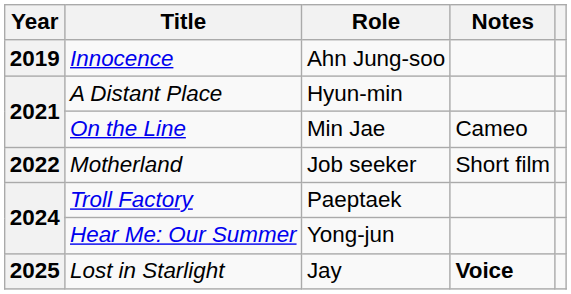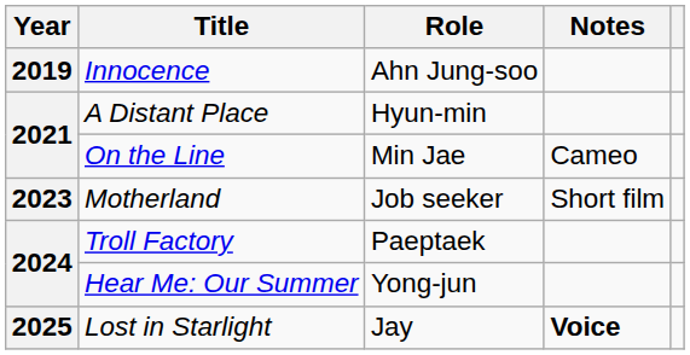 <table class="wikitable sortable plainrowheaders">
 <tr>
 <th scope="col">Year</th>
 <th scope="col">Title</th>
 <th scope="col">Role</th>
 <th scope="col">Notes</th>
 <th scope="col" class="unsortable"></th>
 </tr>
 <tr>
 <th scope="row">2019</th>
 <td><em><a href='#'>Innocence</a></em></td>
 <td>Ahn Jung-soo</td>
 <td></td>
 <td style="text-align:center;"></td>
 </tr>
 <tr>
 <th scope="row" rowspan="2">2021</th>
 <td><em>A Distant Place</em></td>
 <td>Hyun-min</td>
 <td></td>
 <td style="text-align:center;"></td>
 </tr>
 <tr>
 <td><em><a href='#'>On the Line</a></em></td>
 <td>Min Jae</td>
 <td>Cameo</td>
 <td style="text-align:center;"></td>
 </tr>
 <tr>
-<th scope="row">2022</th>
+<th scope="row">2023</th>
 <td><em>Motherland</em></td>
 <td>Job seeker</td>
 <td>Short film</td>
 <td style="text-align:center;"></td>
 </tr>
 <tr>
 <th scope="row" rowspan="2">2024</th>
 <td><em><a href='#'>Troll Factory</a></em></td>
 <td>Paeptaek</td>
 <td></td>
 <td style="text-align:center;"></td>
 </tr>
 <tr>
 <td><em><a href='#'>Hear Me: Our Summer</a></em></td>
 <td>Yong-jun</td>
 <td></td>
 <td style="text-align:center;"></td>
 </tr>
 <tr>
 <th scope="row">2025</th>
 <td><em>Lost in Starlight</em></td>
 <td>Jay</td>
 <td><strong>Voice</strong></td>
 <td style="text-align:center;"></td>
 </tr>
 </table>
